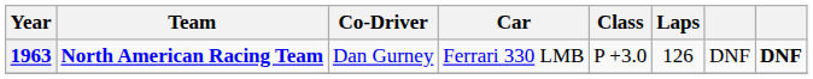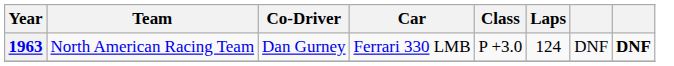 <table class="wikitable" style="text-align:center; font-size:90%">
 <tr>
 <th>Year</th>
 <th>Team</th>
 <th>Co-Driver</th>
 <th>Car</th>
 <th>Class</th>
 <th>Laps</th>
 <th></th>
 <th></th>
 </tr>
 <tr>
 <th><a href='#'>1963</a></th>
-<td align="left"><strong> <a href='#'>North American Racing Team</a></strong></td>
+<td align="left"> <a href='#'>North American Racing Team</a></td>
 <td align="left"> <a href='#'>Dan Gurney</a></td>
 <td align="left"><a href='#'>Ferrari 330</a> LMB</td>
 <td>P +3.0</td>
-<td>126</td>
+<td>124</td>
 <td>DNF</td>
 <td><strong>DNF</strong></td>
 </tr>
 <tr>
 </tr>
 </table>
